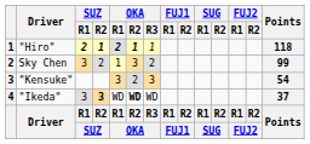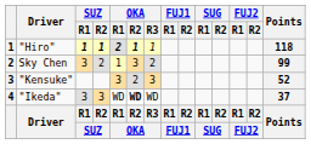 <table class="wikitable" style="font-size:85%; text-align:center">
 <tr>
 <th rowspan=2></th>
 <th rowspan=2>Driver</th>
 <th colspan=2><a href='#'>SUZ</a></th>
 <th colspan=3><a href='#'>OKA</a></th>
 <th colspan=2><a href='#'>FUJ1</a></th>
 <th colspan=2><a href='#'>SUG</a></th>
 <th colspan=2><a href='#'>FUJ2</a></th>
 <th rowspan=2>Points</th>
 </tr>
 <tr>
 <th>R1</th>
 <th>R2</th>
 <th>R1</th>
 <th>R2</th>
 <th>R3</th>
 <th>R1</th>
 <th>R2</th>
 <th>R1</th>
 <th>R2</th>
 <th>R1</th>
 <th>R2</th>
 </tr>
 <tr>
 <th>1</th>
 <td align="left"> "Hiro"</td>
-<td style="background:#FFFFBF" ;><strong><em>2</em></strong></td>
+<td style="background:#FFFFBF" ;><strong><em>1</em></strong></td>
 <td style="background:#FFFFBF" ;><strong><em>1</em></strong></td>
 <td style="background:#DFDFDF" ;><strong><em>2</em></strong></td>
 <td style="background:#FFFFBF" ;><strong><em>1</em></strong></td>
 <td style="background:#FFFFBF" ;><em>1</em></td>
 <td></td>
 <td></td>
 <td></td>
 <td></td>
 <td></td>
 <td></td>
 <th>118</th>
 </tr>
 <tr>
 <th>2</th>
 <td align="left"> Sky Chen</td>
 <td style="background:#FFDF9F" ;>3</td>
 <td style="background:#DFDFDF" ;>2</td>
 <td style="background:#FFFFBF" ;>1</td>
 <td style="background:#FFDF9F" ;>3</td>
 <td style="background:#DFDFDF" ;>2</td>
 <td></td>
 <td></td>
 <td></td>
 <td></td>
 <td></td>
 <td></td>
 <th>99</th>
 </tr>
 <tr>
 <th>3</th>
 <td align="left"> "Kensuke"</td>
 <td></td>
 <td></td>
 <td style="background:#FFDF9F" ;>3</td>
 <td style="background:#DFDFDF" ;>2</td>
 <td style="background:#FFDF9F" ;>3</td>
 <td></td>
 <td></td>
 <td></td>
 <td></td>
 <td></td>
 <td></td>
-<th>54</th>
+<th>52</th>
 </tr>
 <tr>
 <th>4</th>
 <td align="left"> "Ikeda"</td>
 <td style="background:#DFDFDF" ;>3</td>
-<td style="background:#FFDF9F" ;><strong>3</strong></td>
+<td style="background:#FFDF9F" ;>3</td>
 <td style="background:#FFFFFF" ;>WD</td>
 <td style="background:#FFFFFF" ;><strong>WD</strong></td>
 <td style="background:#FFFFFF" ;>WD</td>
 <td></td>
 <td></td>
 <td></td>
 <td></td>
 <td></td>
 <td></td>
 <th>37</th>
 </tr>
 <tr>
 <th rowspan=2></th>
 <th rowspan=2>Driver</th>
 <th>R1</th>
 <th>R2</th>
 <th>R1</th>
 <th>R2</th>
 <th>R3</th>
 <th>R1</th>
 <th>R2</th>
 <th>R1</th>
 <th>R2</th>
 <th>R1</th>
 <th>R2</th>
 <th rowspan=2>Points</th>
 </tr>
 <tr>
 <th colspan=2><a href='#'>SUZ</a></th>
 <th colspan=3><a href='#'>OKA</a></th>
 <th colspan=2><a href='#'>FUJ1</a></th>
 <th colspan=2><a href='#'>SUG</a></th>
 <th colspan=2><a href='#'>FUJ2</a></th>
 </tr>
 </table>
